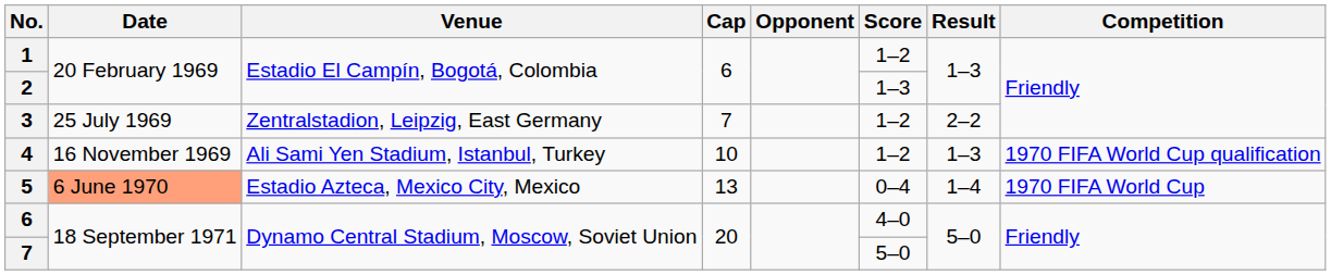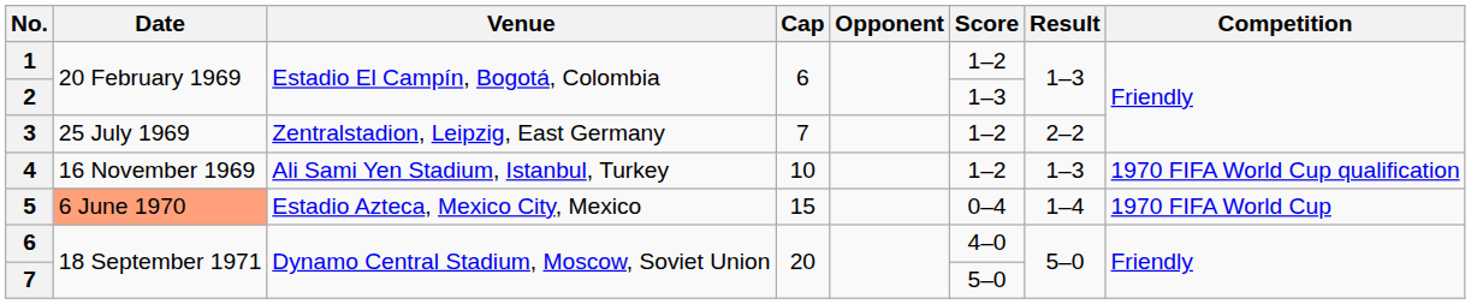 <table class="wikitable sortable plainrowheaders">
 <tr>
 <th scope=col>No.</th>
 <th scope=col data-sort-type=date>Date</th>
 <th scope=col>Venue</th>
 <th scope=col>Cap</th>
 <th scope=col>Opponent</th>
 <th scope=col>Score</th>
 <th scope=col>Result</th>
 <th scope=col>Competition</th>
 </tr>
 <tr>
 <th scope=row>1</th>
 <td rowspan=2>20 February 1969</td>
 <td rowspan=2><a href='#'>Estadio El Campín</a>, <a href='#'>Bogotá</a>, Colombia</td>
 <td align="center" rowspan=2>6</td>
 <td rowspan=2></td>
 <td align="center">1–2</td>
 <td align="center" rowspan=2>1–3</td>
 <td rowspan="3"><a href='#'>Friendly</a></td>
 </tr>
 <tr>
 <th scope=row>2</th>
 <td align="center">1–3</td>
 </tr>
 <tr>
 <th scope=row>3</th>
 <td>25 July 1969</td>
 <td><a href='#'>Zentralstadion</a>, <a href='#'>Leipzig</a>, East Germany</td>
 <td align="center">7</td>
 <td></td>
 <td align="center">1–2</td>
 <td align="center">2–2</td>
 </tr>
 <tr>
 <th scope=row>4</th>
 <td>16 November 1969</td>
 <td><a href='#'>Ali Sami Yen Stadium</a>, <a href='#'>Istanbul</a>, Turkey</td>
 <td align="center">10</td>
 <td></td>
 <td align="center">1–2</td>
 <td align="center">1–3</td>
 <td><a href='#'>1970 FIFA World Cup qualification</a></td>
 </tr>
 <tr>
 <th scope=row>5</th>
 <td style="background: lightsalmon;">6 June 1970</td>
 <td><a href='#'>Estadio Azteca</a>, <a href='#'>Mexico City</a>, Mexico</td>
-<td align="center">13</td>
+<td align="center">15</td>
 <td></td>
 <td align="center">0–4</td>
 <td align="center">1–4</td>
 <td><a href='#'>1970 FIFA World Cup</a></td>
 </tr>
 <tr>
 <th scope=row>6</th>
 <td rowspan=2>18 September 1971</td>
 <td rowspan=2><a href='#'>Dynamo Central Stadium</a>, <a href='#'>Moscow</a>, Soviet Union</td>
 <td align="center" rowspan=2>20</td>
 <td rowspan=2></td>
 <td align="center">4–0</td>
 <td align="center" rowspan=2>5–0</td>
 <td rowspan="2"><a href='#'>Friendly</a></td>
 </tr>
 <tr>
 <th scope=row>7</th>
 <td align="center">5–0</td>
 </tr>
 </table>
